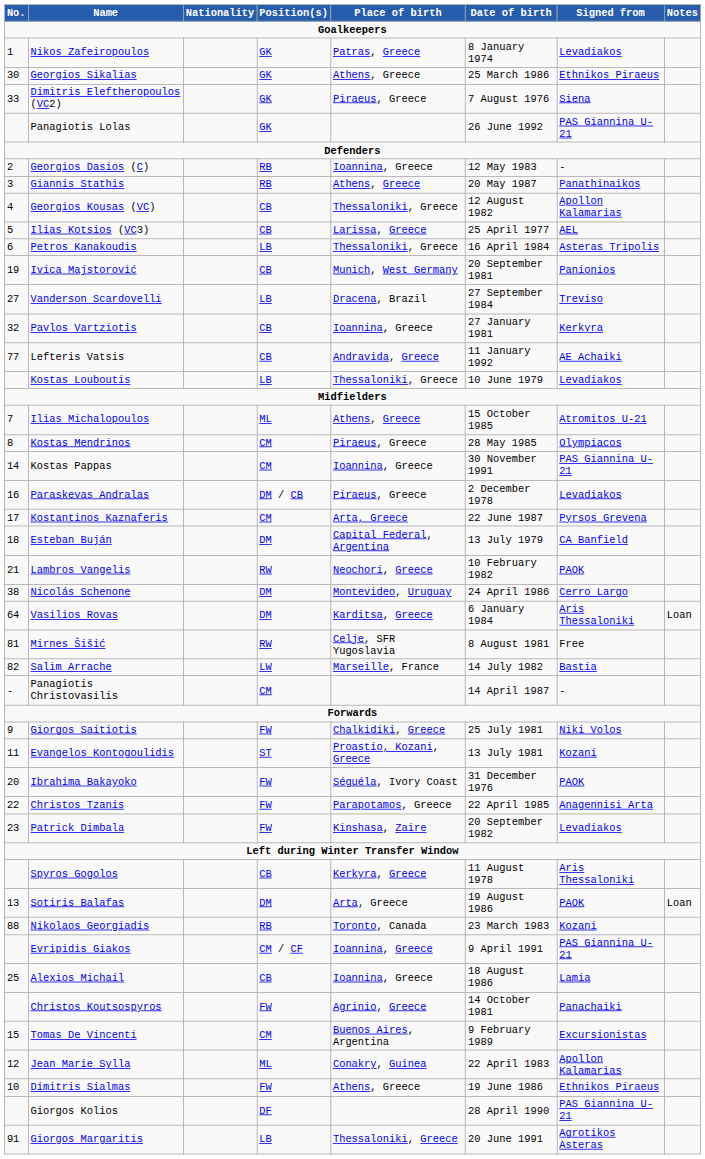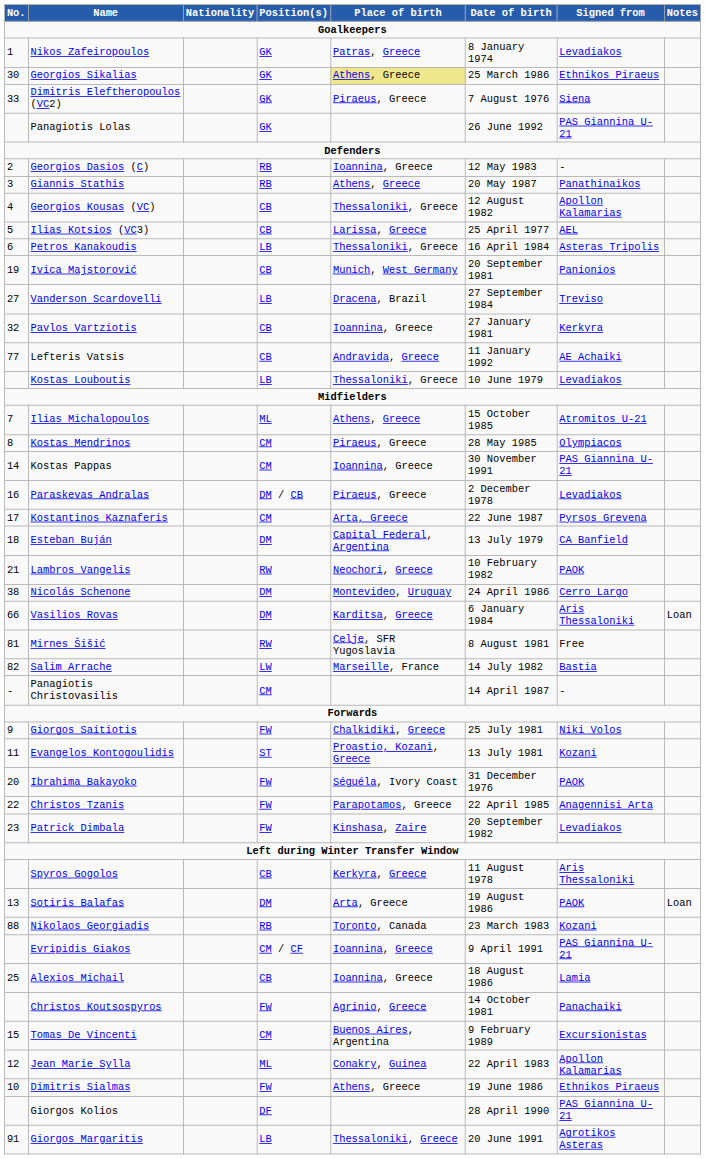 <table class="wikitable">
 <tr>
 <th style="background:#265cab; color:white; text-align:center;">No.</th>
 <th style="background:#265cab; color:white; text-align:center;">Name</th>
 <th style="background:#265cab; color:white; text-align:center;">Nationality</th>
 <th style="background:#265cab; color:white; text-align:center;">Position(s)</th>
 <th style="background:#265cab; color:white; text-align:center;">Place of birth</th>
 <th style="background:#265cab; color:white; text-align:center;">Date of birth</th>
 <th style="background:#265cab; color:white; text-align:center;">Signed from</th>
 <th style="background:#265cab; color:white; text-align:center;">Notes</th>
 </tr>
 <tr>
 <td colspan="8" style="text-align:center;"><strong>Goalkeepers</strong></td>
 </tr>
 <tr>
 <td>1</td>
 <td><a href='#'>Nikos Zafeiropoulos</a></td>
 <td></td>
 <td><a href='#'>GK</a></td>
 <td><a href='#'>Patras</a>, <a href='#'>Greece</a></td>
 <td>8 January 1974</td>
 <td> <a href='#'>Levadiakos</a></td>
 <td></td>
 </tr>
 <tr>
 <td>30</td>
 <td><a href='#'>Georgios Sikalias</a></td>
 <td></td>
 <td><a href='#'>GK</a></td>
-<td><a href='#'>Athens</a>, Greece</td>
+<td style="background: khaki;"><a href='#'>Athens</a>, Greece</td>
 <td>25 March 1986</td>
 <td> <a href='#'>Ethnikos Piraeus</a></td>
 <td></td>
 </tr>
 <tr>
 <td>33</td>
 <td><a href='#'>Dimitris Eleftheropoulos</a> (<a href='#'>VC</a>2)</td>
 <td></td>
 <td><a href='#'>GK</a></td>
 <td><a href='#'>Piraeus</a>, Greece</td>
 <td>7 August 1976</td>
 <td> <a href='#'>Siena</a></td>
 <td></td>
 </tr>
 <tr>
 <td></td>
 <td>Panagiotis Lolas</td>
 <td></td>
 <td><a href='#'>GK</a></td>
 <td></td>
 <td>26 June 1992</td>
 <td> <a href='#'>PAS Giannina U-21</a></td>
 <td></td>
 </tr>
 <tr>
 <td colspan="8" style="text-align:center;"><strong>Defenders</strong></td>
 </tr>
 <tr>
 <td>2</td>
 <td><a href='#'>Georgios Dasios</a> (<a href='#'>C</a>)</td>
 <td></td>
 <td><a href='#'>RB</a></td>
 <td><a href='#'>Ioannina</a>, Greece</td>
 <td>12 May 1983</td>
 <td>-</td>
 <td></td>
 </tr>
 <tr>
 <td>3</td>
 <td><a href='#'>Giannis Stathis</a></td>
 <td></td>
 <td><a href='#'>RB</a></td>
 <td><a href='#'>Athens</a>, <a href='#'>Greece</a></td>
 <td>20 May 1987</td>
 <td> <a href='#'>Panathinaikos</a></td>
 <td></td>
 </tr>
 <tr>
 <td>4</td>
 <td><a href='#'>Georgios Kousas</a> (<a href='#'>VC</a>)</td>
 <td></td>
 <td><a href='#'>CB</a></td>
 <td><a href='#'>Thessaloniki</a>, Greece</td>
 <td>12 August 1982</td>
 <td> <a href='#'>Apollon Kalamarias</a></td>
 <td></td>
 </tr>
 <tr>
 <td>5</td>
 <td><a href='#'>Ilias Kotsios</a> (<a href='#'>VC</a>3)</td>
 <td></td>
 <td><a href='#'>CB</a></td>
 <td><a href='#'>Larissa</a>, <a href='#'>Greece</a></td>
 <td>25 April 1977</td>
 <td> <a href='#'>AEL</a></td>
 <td></td>
 </tr>
 <tr>
 <td>6</td>
 <td><a href='#'>Petros Kanakoudis</a></td>
 <td></td>
 <td><a href='#'>LB</a></td>
 <td><a href='#'>Thessaloniki</a>, Greece</td>
 <td>16 April 1984</td>
 <td> <a href='#'>Asteras Tripolis</a></td>
 <td></td>
 </tr>
 <tr>
 <td>19</td>
 <td><a href='#'>Ivica Majstorović</a></td>
 <td> </td>
 <td><a href='#'>CB</a></td>
 <td><a href='#'>Munich</a>, <a href='#'>West Germany</a></td>
 <td>20 September 1981</td>
 <td> <a href='#'>Panionios</a></td>
 <td></td>
 </tr>
 <tr>
 <td>27</td>
 <td><a href='#'>Vanderson Scardovelli</a></td>
 <td> </td>
 <td><a href='#'>LB</a></td>
 <td><a href='#'>Dracena</a>, Brazil</td>
 <td>27 September 1984</td>
 <td> <a href='#'>Treviso</a></td>
 <td></td>
 </tr>
 <tr>
 <td>32</td>
 <td><a href='#'>Pavlos Vartziotis</a></td>
 <td></td>
 <td><a href='#'>CB</a></td>
 <td><a href='#'>Ioannina</a>, Greece</td>
 <td>27 January 1981</td>
 <td> <a href='#'>Kerkyra</a></td>
 <td></td>
 </tr>
 <tr>
 <td>77</td>
 <td>Lefteris Vatsis</td>
 <td></td>
 <td><a href='#'>CB</a></td>
 <td><a href='#'>Andravida</a>, <a href='#'>Greece</a></td>
 <td>11 January 1992</td>
 <td> <a href='#'>AE Achaiki</a></td>
 <td></td>
 </tr>
 <tr>
 <td></td>
 <td><a href='#'>Kostas Louboutis</a></td>
 <td></td>
 <td><a href='#'>LB</a></td>
 <td><a href='#'>Thessaloniki</a>, Greece</td>
 <td>10 June 1979</td>
 <td> <a href='#'>Levadiakos</a></td>
 <td></td>
 </tr>
 <tr>
 <td colspan="8" style="text-align:center;"><strong>Midfielders</strong></td>
 </tr>
 <tr>
 <td>7</td>
 <td><a href='#'>Ilias Michalopoulos</a></td>
 <td></td>
 <td><a href='#'>ML</a></td>
 <td><a href='#'>Athens</a>, <a href='#'>Greece</a></td>
 <td>15 October 1985</td>
 <td> <a href='#'>Atromitos U-21</a></td>
 <td></td>
 </tr>
 <tr>
 <td>8</td>
 <td><a href='#'>Kostas Mendrinos</a></td>
 <td></td>
 <td><a href='#'>CM</a></td>
 <td><a href='#'>Piraeus</a>, Greece</td>
 <td>28 May 1985</td>
 <td> <a href='#'>Olympiacos</a></td>
 <td></td>
 </tr>
 <tr>
 <td>14</td>
 <td>Kostas Pappas</td>
 <td></td>
 <td><a href='#'>CM</a></td>
 <td><a href='#'>Ioannina</a>, Greece</td>
 <td>30 November 1991</td>
 <td> <a href='#'>PAS Giannina U-21</a></td>
 <td></td>
 </tr>
 <tr>
 <td>16</td>
 <td><a href='#'>Paraskevas Andralas</a></td>
 <td></td>
 <td><a href='#'>DM</a> / <a href='#'>CB</a></td>
 <td><a href='#'>Piraeus</a>, Greece</td>
 <td>2 December 1978</td>
 <td> <a href='#'>Levadiakos</a></td>
 <td></td>
 </tr>
 <tr>
 <td>17</td>
 <td><a href='#'>Kostantinos Kaznaferis</a></td>
 <td></td>
 <td><a href='#'>CM</a></td>
 <td><a href='#'>Arta, Greece</a></td>
 <td>22 June 1987</td>
 <td> <a href='#'>Pyrsos Grevena</a></td>
 <td></td>
 </tr>
 <tr>
 <td>18</td>
 <td><a href='#'>Esteban Buján</a></td>
 <td></td>
 <td><a href='#'>DM</a></td>
 <td><a href='#'>Capital Federal</a>, <a href='#'>Argentina</a></td>
 <td>13 July 1979</td>
 <td> <a href='#'>CA Banfield</a></td>
 <td></td>
 </tr>
 <tr>
 <td>21</td>
 <td><a href='#'>Lambros Vangelis</a></td>
 <td></td>
 <td><a href='#'>RW</a></td>
 <td><a href='#'>Neochori</a>, <a href='#'>Greece</a></td>
 <td>10 February 1982</td>
 <td> <a href='#'>PAOK</a></td>
 <td></td>
 </tr>
 <tr>
 <td>38</td>
 <td><a href='#'>Nicolás Schenone</a></td>
 <td></td>
 <td><a href='#'>DM</a></td>
 <td><a href='#'>Montevideo</a>, <a href='#'>Uruguay</a></td>
 <td>24 April 1986</td>
 <td> <a href='#'>Cerro Largo</a></td>
 <td></td>
 </tr>
 <tr>
-<td>64</td>
+<td>66</td>
 <td><a href='#'>Vasilios Rovas</a></td>
 <td></td>
 <td><a href='#'>DM</a></td>
 <td><a href='#'>Karditsa</a>, <a href='#'>Greece</a></td>
 <td>6 January 1984</td>
 <td> <a href='#'>Aris Thessaloniki</a></td>
 <td>Loan</td>
 </tr>
 <tr>
 <td>81</td>
 <td><a href='#'>Mirnes Šišić</a></td>
 <td></td>
 <td><a href='#'>RW</a></td>
 <td><a href='#'>Celje</a>, SFR Yugoslavia</td>
 <td>8 August 1981</td>
 <td>Free</td>
 <td></td>
 </tr>
 <tr>
 <td>82</td>
 <td><a href='#'>Salim Arrache</a></td>
 <td></td>
 <td><a href='#'>LW</a></td>
 <td><a href='#'>Marseille</a>, France</td>
 <td>14 July 1982</td>
 <td> <a href='#'>Bastia</a></td>
 <td></td>
 </tr>
 <tr>
 <td>-</td>
 <td>Panagiotis Christovasilis</td>
 <td></td>
 <td><a href='#'>CM</a></td>
 <td></td>
 <td>14 April 1987</td>
 <td>-</td>
 <td></td>
 </tr>
 <tr>
 <td colspan="8" style="text-align:center;"><strong>Forwards</strong></td>
 </tr>
 <tr>
 <td>9</td>
 <td><a href='#'>Giorgos Saitiotis</a></td>
 <td></td>
 <td><a href='#'>FW</a></td>
 <td><a href='#'>Chalkidiki</a>, <a href='#'>Greece</a></td>
 <td>25 July 1981</td>
 <td> <a href='#'>Niki Volos</a></td>
 <td></td>
 </tr>
 <tr>
 <td>11</td>
 <td><a href='#'>Evangelos Kontogoulidis</a></td>
 <td></td>
 <td><a href='#'>ST</a></td>
 <td><a href='#'>Proastio, Kozani</a>, <a href='#'>Greece</a></td>
 <td>13 July 1981</td>
 <td> <a href='#'>Kozani</a></td>
 <td></td>
 </tr>
 <tr>
 <td>20</td>
 <td><a href='#'>Ibrahima Bakayoko</a></td>
 <td></td>
 <td><a href='#'>FW</a></td>
 <td><a href='#'>Séguéla</a>, Ivory Coast</td>
 <td>31 December 1976</td>
 <td> <a href='#'>PAOK</a></td>
 <td></td>
 </tr>
 <tr>
 <td>22</td>
 <td><a href='#'>Christos Tzanis</a></td>
 <td></td>
 <td><a href='#'>FW</a></td>
 <td><a href='#'>Parapotamos</a>, Greece</td>
 <td>22 April 1985</td>
 <td> <a href='#'>Anagennisi Arta</a></td>
 <td></td>
 </tr>
 <tr>
 <td>23</td>
 <td><a href='#'>Patrick Dimbala</a></td>
 <td> </td>
 <td><a href='#'>FW</a></td>
 <td><a href='#'>Kinshasa</a>, <a href='#'>Zaire</a></td>
 <td>20 September 1982</td>
 <td> <a href='#'>Levadiakos</a></td>
 <td></td>
 </tr>
 <tr>
 <td colspan="8" style="text-align:center;"><strong>Left during Winter Transfer Window</strong></td>
 </tr>
 <tr>
 <td></td>
 <td><a href='#'>Spyros Gogolos</a></td>
 <td></td>
 <td><a href='#'>CB</a></td>
 <td><a href='#'>Kerkyra</a>, <a href='#'>Greece</a></td>
 <td>11 August 1978</td>
 <td> <a href='#'>Aris Thessaloniki</a></td>
 <td></td>
 </tr>
 <tr>
 <td>13</td>
 <td><a href='#'>Sotiris Balafas</a></td>
 <td></td>
 <td><a href='#'>DM</a></td>
 <td><a href='#'>Arta</a>, Greece</td>
 <td>19 August 1986</td>
 <td> <a href='#'>PAOK</a></td>
 <td>Loan</td>
 </tr>
 <tr>
 <td>88</td>
 <td><a href='#'>Nikolaos Georgiadis</a></td>
 <td></td>
 <td><a href='#'>RB</a></td>
 <td><a href='#'>Toronto</a>, Canada</td>
 <td>23 March 1983</td>
 <td> <a href='#'>Kozani</a></td>
 <td></td>
 </tr>
 <tr>
 <td></td>
 <td><a href='#'>Evripidis Giakos</a></td>
 <td></td>
 <td><a href='#'>CM</a> / <a href='#'>CF</a></td>
 <td><a href='#'>Ioannina</a>, <a href='#'>Greece</a></td>
 <td>9 April 1991</td>
 <td> <a href='#'>PAS Giannina U-21</a></td>
 <td></td>
 </tr>
 <tr>
 <td>25</td>
 <td><a href='#'>Alexios Michail</a></td>
 <td></td>
 <td><a href='#'>CB</a></td>
 <td><a href='#'>Ioannina</a>, Greece</td>
 <td>18 August 1986</td>
 <td> <a href='#'>Lamia</a></td>
 <td></td>
 </tr>
 <tr>
 <td></td>
 <td><a href='#'>Christos Koutsospyros</a></td>
 <td></td>
 <td><a href='#'>FW</a></td>
 <td><a href='#'>Agrinio</a>, <a href='#'>Greece</a></td>
 <td>14 October 1981</td>
 <td> <a href='#'>Panachaiki</a></td>
 <td></td>
 </tr>
 <tr>
 <td>15</td>
 <td><a href='#'>Tomas De Vincenti</a></td>
 <td></td>
 <td><a href='#'>CM</a></td>
 <td><a href='#'>Buenos Aires</a>, Argentina</td>
 <td>9 February 1989</td>
 <td> <a href='#'>Excursionistas</a></td>
 <td></td>
 </tr>
 <tr>
 <td>12</td>
 <td><a href='#'>Jean Marie Sylla</a></td>
 <td></td>
 <td><a href='#'>ML</a></td>
 <td><a href='#'>Conakry</a>, <a href='#'>Guinea</a></td>
 <td>22 April 1983</td>
 <td> <a href='#'>Apollon Kalamarias</a></td>
 <td></td>
 </tr>
 <tr>
 <td>10</td>
 <td><a href='#'>Dimitris Sialmas</a></td>
 <td></td>
 <td><a href='#'>FW</a></td>
 <td><a href='#'>Athens</a>, Greece</td>
 <td>19 June 1986</td>
 <td> <a href='#'>Ethnikos Piraeus</a></td>
 <td></td>
 </tr>
 <tr>
 <td></td>
 <td>Giorgos Kolios</td>
 <td></td>
 <td><a href='#'>DF</a></td>
 <td></td>
 <td>28 April 1990</td>
 <td> <a href='#'>PAS Giannina U-21</a></td>
 <td></td>
 </tr>
 <tr>
 <td>91</td>
 <td><a href='#'>Giorgos Margaritis</a></td>
 <td></td>
 <td><a href='#'>LB</a></td>
 <td><a href='#'>Thessaloniki</a>, <a href='#'>Greece</a></td>
 <td>20 June 1991</td>
 <td> <a href='#'>Agrotikos Asteras</a></td>
 <td></td>
 </tr>
 </table>
